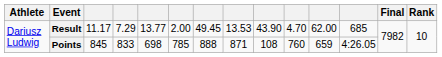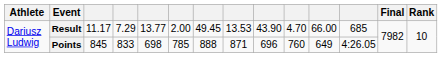 <table class="wikitable" style="font-size:90%">
 <tr>
 <th>Athlete</th>
 <th>Event</th>
 <th></th>
 <th></th>
 <th></th>
 <th></th>
 <th></th>
 <th></th>
 <th></th>
 <th></th>
 <th></th>
 <th></th>
 <th>Final</th>
 <th>Rank</th>
 </tr>
 <tr style=text-align:center>
 <td rowspan=2 style=text-align:left><a href='#'>Dariusz Ludwig</a></td>
 <th style="font-size:95%">Result</th>
 <td>11.17</td>
 <td>7.29</td>
 <td>13.77</td>
 <td>2.00</td>
 <td>49.45</td>
 <td>13.53</td>
 <td>43.90</td>
 <td>4.70</td>
-<td>62.00</td>
+<td>66.00</td>
 <td>685</td>
 <td rowspan=2>7982</td>
 <td rowspan=2>10</td>
 </tr>
 <tr style=text-align:center>
 <th style="font-size:95%">Points</th>
 <td>845</td>
 <td>833</td>
 <td>698</td>
 <td>785</td>
 <td>888</td>
 <td>871</td>
-<td>108</td>
+<td>696</td>
 <td>760</td>
-<td>659</td>
+<td>649</td>
 <td>4:26.05</td>
 </tr>
 </table>
